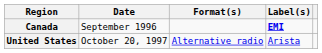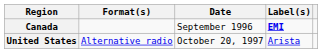 <table class="wikitable plainrowheaders">
 <tr>
 <th scope="col">Region</th>
+<th scope="col">Format(s)</th>
 <th scope="col">Date</th>
-<th scope="col">Format(s)</th>
 <th scope="col">Label(s)</th>
 <th scope="col"></th>
 </tr>
 <tr>
 <th scope="row">Canada</th>
+<td></td>
 <td>September 1996</td>
-<td></td>
 <td><strong><a href='#'>EMI</a></strong></td>
 <td></td>
 </tr>
 <tr>
 <th scope="row">United States</th>
+<td><a href='#'>Alternative radio</a></td>
 <td>October 20, 1997</td>
-<td><a href='#'>Alternative radio</a></td>
 <td><a href='#'>Arista</a></td>
 <td></td>
 </tr>
 </table>
